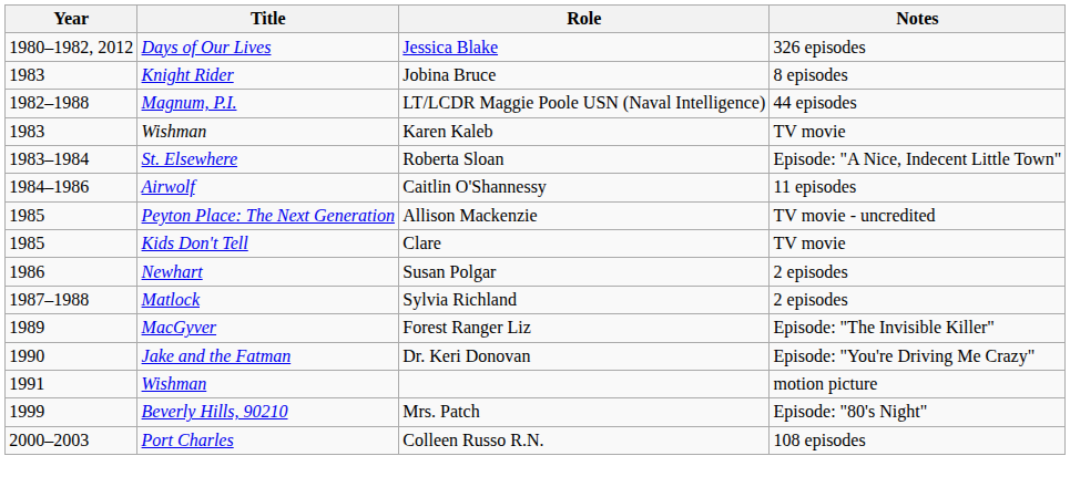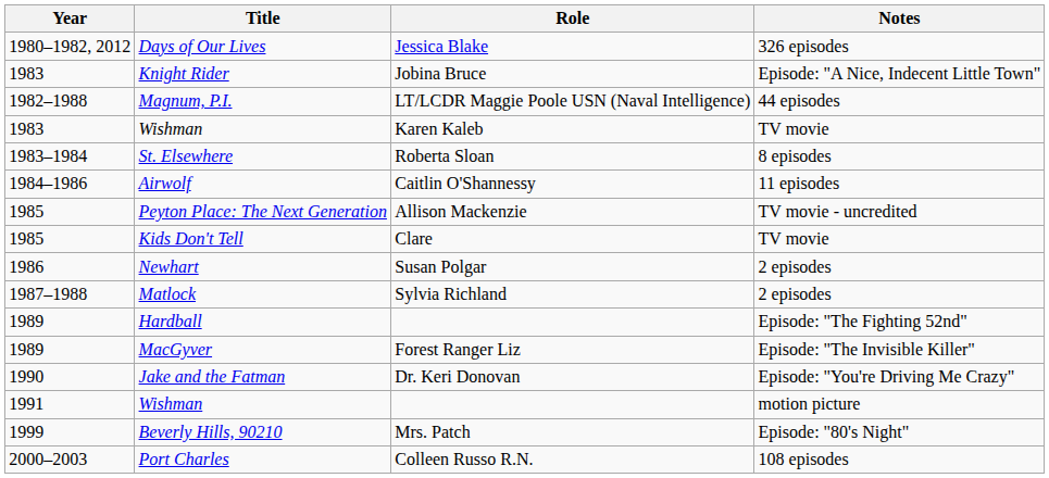 <table class="wikitable sortable">
 <tr>
 <th>Year</th>
 <th>Title</th>
 <th>Role</th>
 <th class="unsortable">Notes</th>
 </tr>
 <tr>
 <td>1980–1982, 2012</td>
 <td><em><a href='#'>Days of Our Lives</a></em></td>
 <td><a href='#'>Jessica Blake</a></td>
 <td>326 episodes</td>
 </tr>
 <tr>
 <td>1983</td>
 <td><em><a href='#'>Knight Rider</a></em></td>
 <td>Jobina Bruce</td>
-<td>8 episodes</td>
+<td>Episode: "A Nice, Indecent Little Town"</td>
 </tr>
 <tr>
 <td>1982–1988</td>
 <td><em><a href='#'>Magnum, P.I.</a></em></td>
 <td>LT/LCDR Maggie Poole USN (Naval Intelligence)</td>
 <td>44 episodes</td>
 </tr>
 <tr>
 <td>1983</td>
 <td><em>Wishman</em></td>
 <td>Karen Kaleb</td>
 <td>TV movie</td>
 </tr>
 <tr>
 <td>1983–1984</td>
 <td><em><a href='#'>St. Elsewhere</a></em></td>
 <td>Roberta Sloan</td>
-<td>Episode: "A Nice, Indecent Little Town"</td>
+<td>8 episodes</td>
 </tr>
 <tr>
 <td>1984–1986</td>
 <td><em><a href='#'>Airwolf</a></em></td>
 <td>Caitlin O'Shannessy</td>
 <td>11 episodes</td>
 </tr>
 <tr>
 <td>1985</td>
 <td><em><a href='#'>Peyton Place: The Next Generation</a></em></td>
 <td>Allison Mackenzie</td>
 <td>TV movie - uncredited</td>
 </tr>
 <tr>
 <td>1985</td>
 <td><em><a href='#'>Kids Don't Tell</a></em></td>
 <td>Clare</td>
 <td>TV movie</td>
 </tr>
 <tr>
 <td>1986</td>
 <td><em><a href='#'>Newhart</a></em></td>
 <td>Susan Polgar</td>
 <td>2 episodes</td>
 </tr>
 <tr>
 <td>1987–1988</td>
 <td><em><a href='#'>Matlock</a></em></td>
 <td>Sylvia Richland</td>
 <td>2 episodes</td>
+</tr>
+<tr>
+<td>1989</td>
+<td><em><a href='#'>Hardball</a></em></td>
+<td></td>
+<td>Episode: "The Fighting 52nd"</td>
 </tr>
 <tr>
 <td>1989</td>
 <td><em><a href='#'>MacGyver</a></em></td>
 <td>Forest Ranger Liz</td>
 <td>Episode: "The Invisible Killer"</td>
 </tr>
 <tr>
 <td>1990</td>
 <td><em><a href='#'>Jake and the Fatman</a></em></td>
 <td>Dr. Keri Donovan</td>
 <td>Episode: "You're Driving Me Crazy"</td>
 </tr>
 <tr>
 <td>1991</td>
 <td><em><a href='#'>Wishman</a></em></td>
 <td></td>
 <td>motion picture</td>
 </tr>
 <tr>
 <td>1999</td>
 <td><em><a href='#'>Beverly Hills, 90210</a></em></td>
 <td>Mrs. Patch</td>
 <td>Episode: "80's Night"</td>
 </tr>
 <tr>
 <td>2000–2003</td>
 <td><em><a href='#'>Port Charles</a></em></td>
 <td>Colleen Russo R.N.</td>
 <td>108 episodes</td>
 </tr>
 <tr>
 </tr>
 </table>
